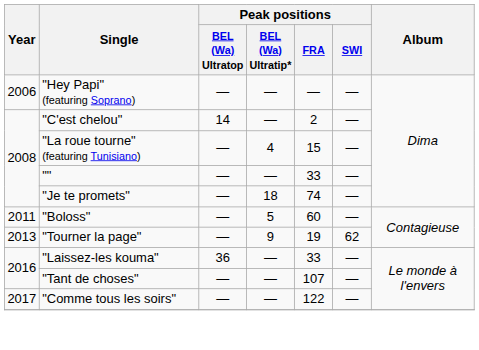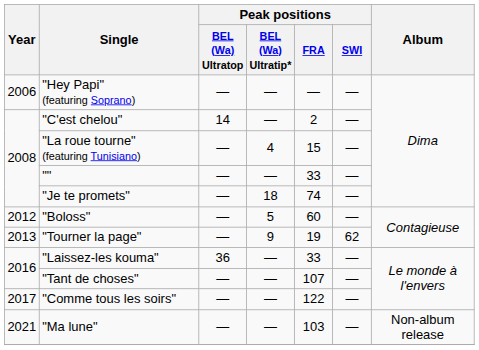 <table class="wikitable">
 <tr>
 <th align="center" rowspan="2" width="10">Year</th>
 <th align="center" rowspan="2" width="190">Single</th>
 <th align="center" colspan="4" width="30">Peak positions</th>
 <th align="center" rowspan="2" width="120">Album</th>
 </tr>
 <tr>
 <th width="40"><small><a href='#'>BEL <br>(Wa)</a><br>Ultratop</small><br></th>
 <th width="40"><small><a href='#'>BEL <br>(Wa)</a><br>Ultratip*</small><br></th>
 <th width="40"><small><a href='#'>FRA</a><br></small></th>
 <th width="40"><small><a href='#'>SWI</a><br></small></th>
 </tr>
 <tr>
 <td align="center">2006</td>
 <td>"Hey Papi"<br><small>(featuring <a href='#'>Soprano</a>)</small></td>
 <td align="center">—</td>
 <td align="center">—</td>
 <td align="center">—</td>
 <td align="center">—</td>
 <td align="center" rowspan=5><em>Dima</em></td>
 </tr>
 <tr>
 <td align="center" rowspan="4">2008</td>
 <td>"C'est chelou"</td>
 <td align="center">14</td>
 <td align="center">—</td>
 <td align="center">2</td>
 <td align="center">—</td>
 </tr>
 <tr>
 <td>"La roue tourne" <br><small>(featuring <a href='#'>Tunisiano</a>)</small></td>
 <td align="center">—</td>
 <td align="center">4</td>
 <td align="center">15</td>
 <td align="center">—</td>
 </tr>
 <tr>
 <td>""</td>
 <td align="center">—</td>
 <td align="center">—</td>
 <td align="center">33</td>
 <td align="center">—</td>
 </tr>
 <tr>
 <td>"Je te promets"</td>
 <td align="center">—</td>
 <td align="center">18</td>
 <td align="center">74</td>
 <td align="center">—</td>
 </tr>
 <tr>
-<td align="center">2011</td>
+<td align="center">2012</td>
 <td>"Boloss"</td>
 <td align="center">—</td>
 <td align="center">5</td>
 <td align="center">60</td>
 <td align="center">—</td>
 <td align="center" rowspan=2><em>Contagieuse</em></td>
 </tr>
 <tr>
 <td align="center">2013</td>
 <td>"Tourner la page"</td>
 <td align="center">—</td>
 <td align="center">9</td>
 <td align="center">19</td>
 <td align="center">62</td>
 </tr>
 <tr>
 <td align="center" rowspan="2">2016</td>
 <td>"Laissez-les kouma"<br></td>
 <td align="center">36</td>
 <td align="center">—</td>
 <td align="center">33</td>
 <td align="center">—</td>
 <td align="center" rowspan=3><em>Le monde à l'envers</em></td>
 </tr>
 <tr>
 <td>"Tant de choses"</td>
 <td align="center">—</td>
 <td align="center">—</td>
 <td align="center">107<br></td>
 <td align="center">—</td>
 </tr>
 <tr>
 <td align="center">2017</td>
 <td>"Comme tous les soirs"</td>
 <td align="center">—</td>
 <td align="center">—</td>
 <td align="center">122<br></td>
 <td align="center">—</td>
 </tr>
 <tr>
+<td align="center">2021</td>
+<td>"Ma lune"</td>
+<td align="center">—</td>
+<td align="center">—</td>
+<td align="center">103</td>
+<td align="center">—</td>
+<td align="center">Non-album release</td>
+</tr>
+<tr>
 </tr>
 </table>
